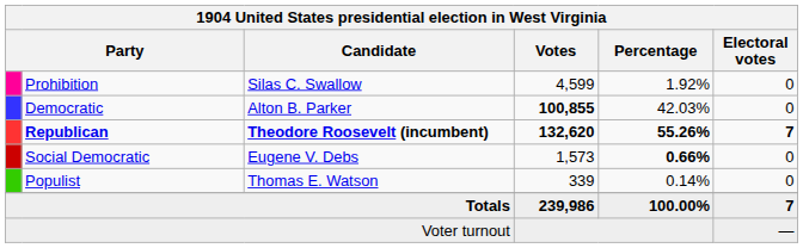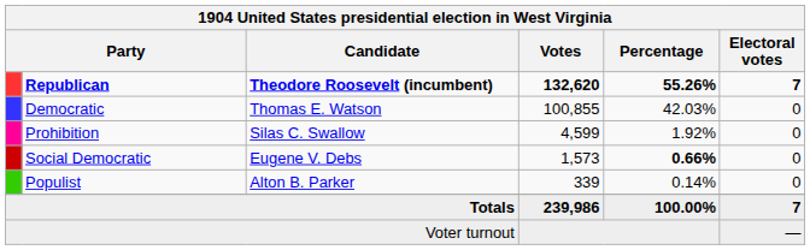 <table class="wikitable" style="font-size: 95%;">
 <tr>
 <th colspan="6">1904 United States presidential election in West Virginia</th>
 </tr>
 <tr>
 <th colspan="2" style="width: 15em">Party</th>
 <th style="width: 17em">Candidate</th>
 <th style="width: 5em">Votes</th>
 <th style="width: 7em">Percentage</th>
 <th style="width: 5em">Electoral votes</th>
 </tr>
 <tr>
+<th style="background-color:#FF3333; width: 3px"></th>
+<td style="width: 130px"><strong><a href='#'>Republican</a></strong></td>
+<td><strong><a href='#'>Theodore Roosevelt</a> (incumbent)</strong></td>
+<td align="right"><strong>132,620</strong></td>
+<td align="right"><strong>55.26%</strong></td>
+<td align="right"><strong>7</strong></td>
+</tr>
+<tr>
+<th style="background-color:#3333FF; width: 3px"></th>
+<td style="width: 130px"><a href='#'>Democratic</a></td>
+<td><a href='#'>Thomas E. Watson</a></td>
+<td align="right">100,855</td>
+<td align="right">42.03%</td>
+<td align="right">0</td>
+</tr>
+<tr>
 <th style="background-color:#f09; width: 3px"></th>
 <td style="width: 130px"><a href='#'>Prohibition</a></td>
 <td><a href='#'>Silas C. Swallow</a></td>
 <td align="right">4,599</td>
 <td align="right">1.92%</td>
 <td align="right">0</td>
-</tr>
-<tr>
-<th style="background-color:#3333FF; width: 3px"></th>
-<td style="width: 130px"><a href='#'>Democratic</a></td>
-<td><a href='#'>Alton B. Parker</a></td>
-<td align="right"><strong>100,855</strong></td>
-<td align="right">42.03%</td>
-<td align="right">0</td>
-</tr>
-<tr>
-<th style="background-color:#FF3333; width: 3px"></th>
-<td style="width: 130px"><strong><a href='#'>Republican</a></strong></td>
-<td><strong><a href='#'>Theodore Roosevelt</a> (incumbent)</strong></td>
-<td align="right"><strong>132,620</strong></td>
-<td align="right"><strong>55.26%</strong></td>
-<td align="right"><strong>7</strong></td>
 </tr>
 <tr>
 <th style="background-color:#c00; width: 3px"></th>
 <td style="width: 130px"><a href='#'>Social Democratic</a></td>
 <td><a href='#'>Eugene V. Debs</a></td>
 <td align="right">1,573</td>
 <td align="right"><strong>0.66%</strong></td>
 <td align="right">0</td>
 </tr>
 <tr>
 <th style="background-color:#3c0; width: 3px"></th>
 <td style="width: 130px"><a href='#'>Populist</a></td>
-<td><a href='#'>Thomas E. Watson</a></td>
+<td><a href='#'>Alton B. Parker</a></td>
 <td align="right">339</td>
 <td align="right">0.14%</td>
 <td align="right">0</td>
 </tr>
 <tr>
 </tr>
 <tr bgcolor="#EEEEEE">
 <td colspan="3" align="right"><strong>Totals</strong></td>
 <td align="right"><strong>239,986</strong></td>
 <td align="right"><strong>100.00%</strong></td>
 <td align="right"><strong>7</strong></td>
 </tr>
 <tr bgcolor="#EEEEEE">
 <td colspan="3" align="right">Voter turnout</td>
 <td colspan="2" align="right"></td>
 <td align="right">—</td>
 </tr>
 </table>
